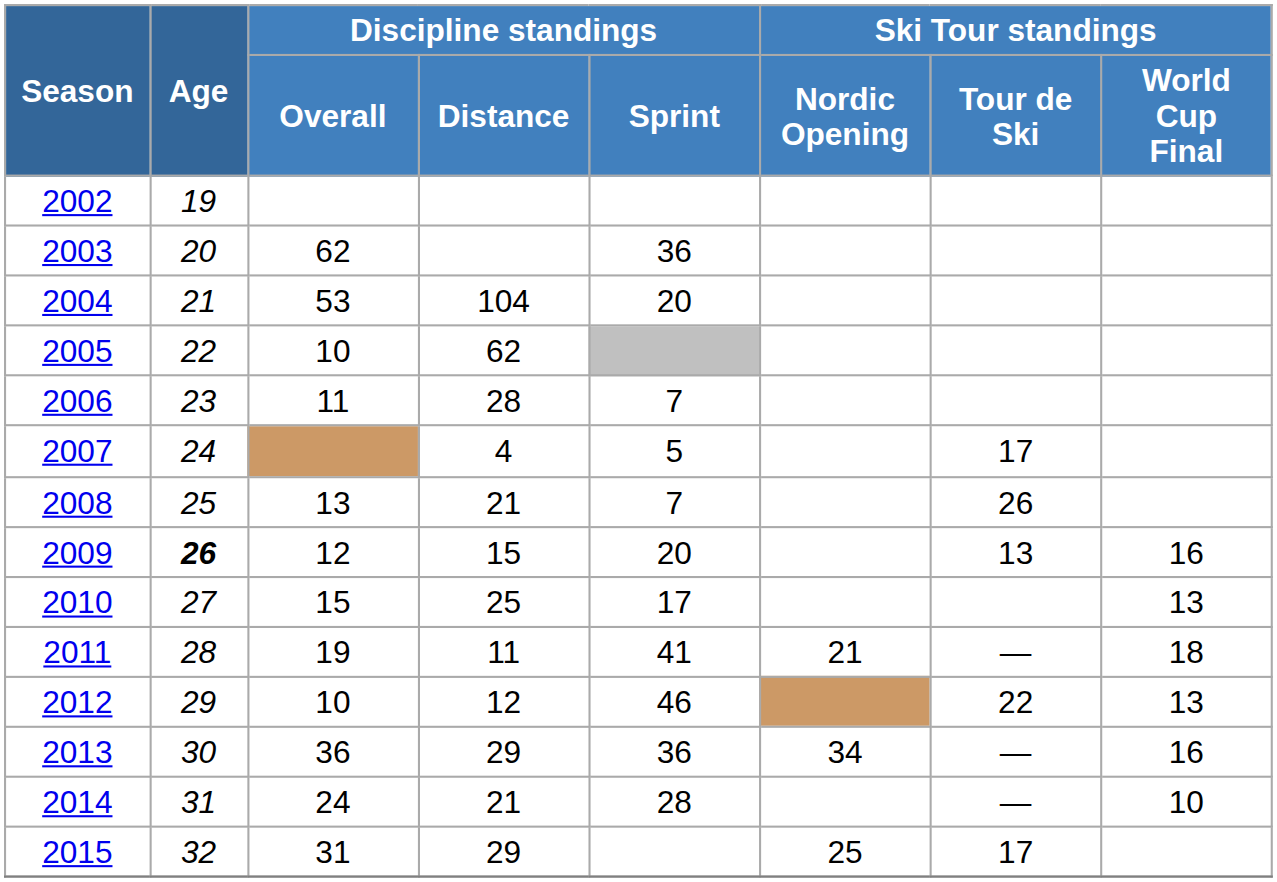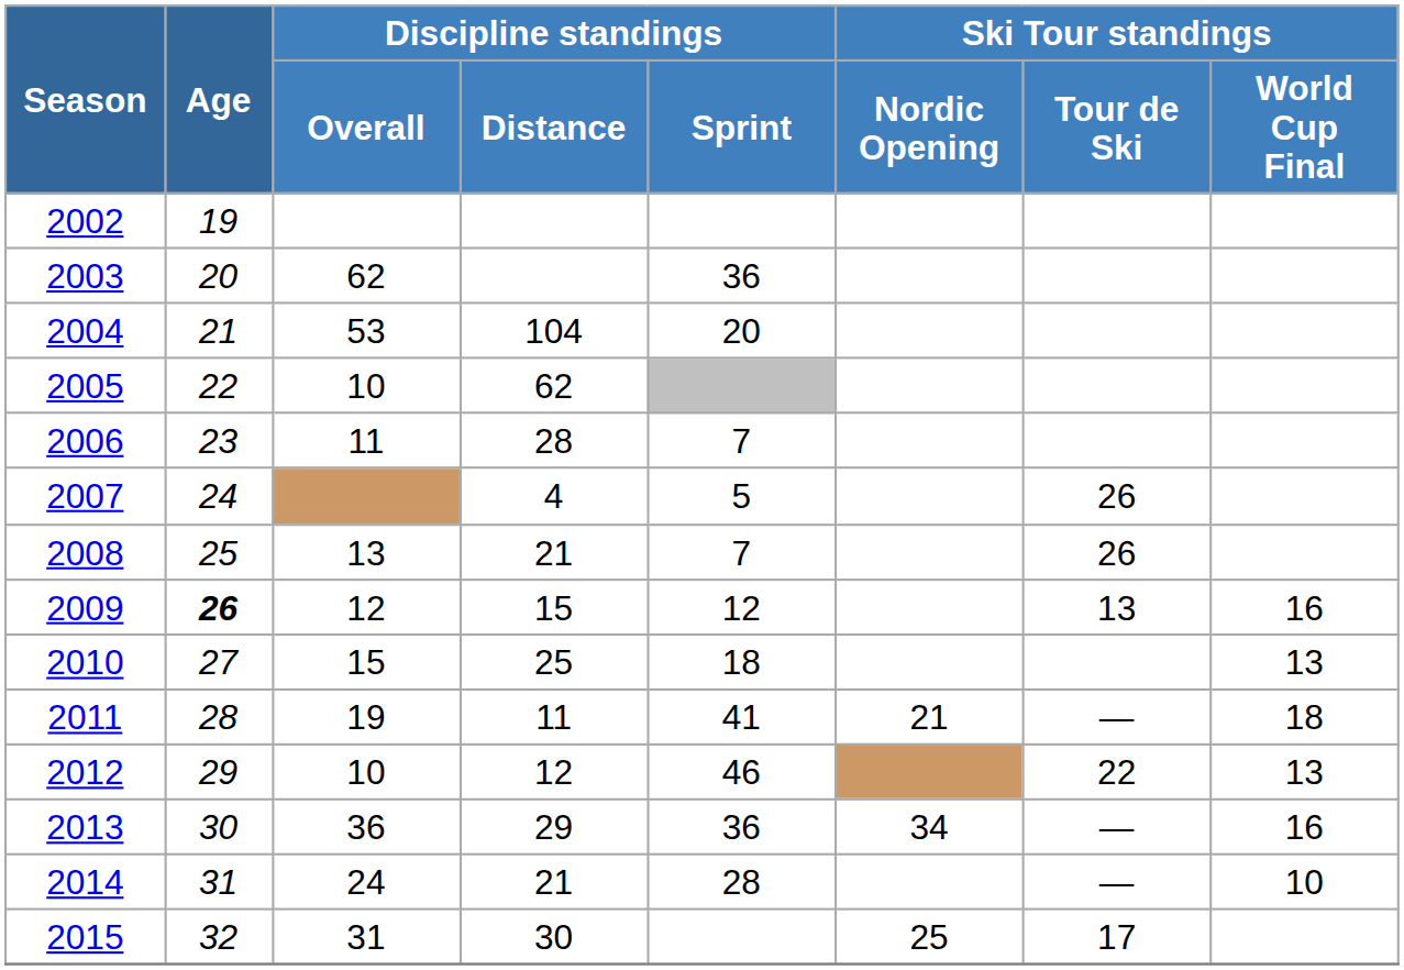 <table class="wikitable" style="font-size:95%; text-align:center; border:grey solid 1px; border-collapse:collapse; background:#ffffff;">
 <tr>
 <th style="background-color:#369; color:white; width:60px;" rowspan="2"> Season </th>
 <th style="background-color:#369; color:white; width:40px;" rowspan="2"> Age </th>
 <th style="background-color:#4180be; color:white;" colspan="3">Discipline standings</th>
 <th style="background-color:#4180be; color:white;" colspan="3">Ski Tour standings</th>
 </tr>
 <tr>
 <th style="background-color:#4180be; color:white; width:75px;">Overall</th>
 <th style="background-color:#4180be; color:white; width:75px;">Distance</th>
 <th style="background-color:#4180be; color:white; width:75px;">Sprint</th>
 <th style="background-color:#4180be; color:white; width:75px;">Nordic<br>Opening</th>
 <th style="background-color:#4180be; color:white; width:75px;">Tour de<br>Ski</th>
 <th style="background-color:#4180be; color:white; width:75px;">World Cup<br>Final</th>
 </tr>
 <tr>
 <td><a href='#'>2002</a></td>
 <td><em>19</em></td>
 <td></td>
 <td></td>
 <td></td>
 <td></td>
 <td></td>
 <td></td>
 </tr>
 <tr>
 <td><a href='#'>2003</a></td>
 <td><em>20</em></td>
 <td>62</td>
 <td></td>
 <td>36</td>
 <td></td>
 <td></td>
 <td></td>
 </tr>
 <tr>
 <td><a href='#'>2004</a></td>
 <td><em>21</em></td>
 <td>53</td>
 <td>104</td>
 <td>20</td>
 <td></td>
 <td></td>
 <td></td>
 </tr>
 <tr>
 <td><a href='#'>2005</a></td>
 <td><em>22</em></td>
 <td>10</td>
 <td>62</td>
 <td style="background:silver;"></td>
 <td></td>
 <td></td>
 <td></td>
 </tr>
 <tr>
 <td><a href='#'>2006</a></td>
 <td><em>23</em></td>
 <td>11</td>
 <td>28</td>
 <td>7</td>
 <td></td>
 <td></td>
 <td></td>
 </tr>
 <tr>
 <td><a href='#'>2007</a></td>
 <td><em>24</em></td>
 <td style="background:#c96;"></td>
 <td>4</td>
 <td>5</td>
 <td></td>
-<td>17</td>
+<td>26</td>
 <td></td>
 </tr>
 <tr>
 <td><a href='#'>2008</a></td>
 <td><em>25</em></td>
 <td>13</td>
 <td>21</td>
 <td>7</td>
 <td></td>
 <td>26</td>
 <td></td>
 </tr>
 <tr>
 <td><a href='#'>2009</a></td>
 <td><strong><em>26</em></strong></td>
 <td>12</td>
 <td>15</td>
-<td>20</td>
+<td>12</td>
 <td></td>
 <td>13</td>
 <td>16</td>
 </tr>
 <tr>
 <td><a href='#'>2010</a></td>
 <td><em>27</em></td>
 <td>15</td>
 <td>25</td>
-<td>17</td>
+<td>18</td>
 <td></td>
 <td></td>
 <td>13</td>
 </tr>
 <tr>
 <td><a href='#'>2011</a></td>
 <td><em>28</em></td>
 <td>19</td>
 <td>11</td>
 <td>41</td>
 <td>21</td>
 <td>—</td>
 <td>18</td>
 </tr>
 <tr>
 <td><a href='#'>2012</a></td>
 <td><em>29</em></td>
 <td>10</td>
 <td>12</td>
 <td>46</td>
 <td style="background:#c96;"></td>
 <td>22</td>
 <td>13</td>
 </tr>
 <tr>
 <td><a href='#'>2013</a></td>
 <td><em>30</em></td>
 <td>36</td>
 <td>29</td>
 <td>36</td>
 <td>34</td>
 <td>—</td>
 <td>16</td>
 </tr>
 <tr>
 <td><a href='#'>2014</a></td>
 <td><em>31</em></td>
 <td>24</td>
 <td>21</td>
 <td>28</td>
 <td></td>
 <td>—</td>
 <td>10</td>
 </tr>
 <tr>
 <td><a href='#'>2015</a></td>
 <td><em>32</em></td>
 <td>31</td>
-<td>29</td>
+<td>30</td>
 <td></td>
 <td>25</td>
 <td>17</td>
 <td></td>
 </tr>
 <tr>
 </tr>
 </table>
